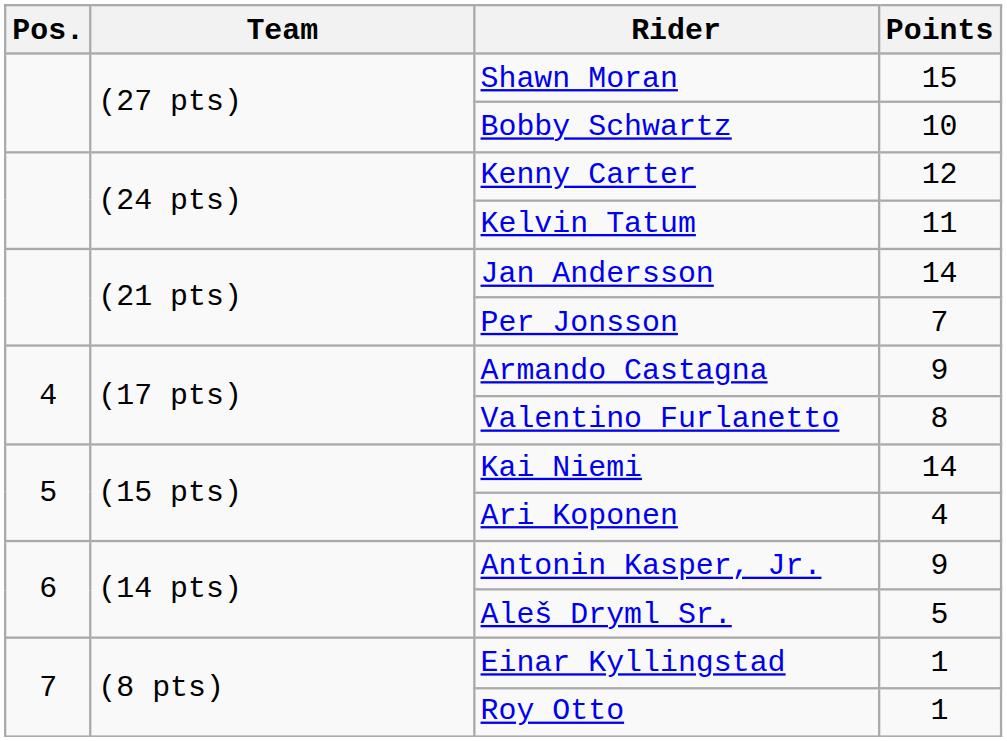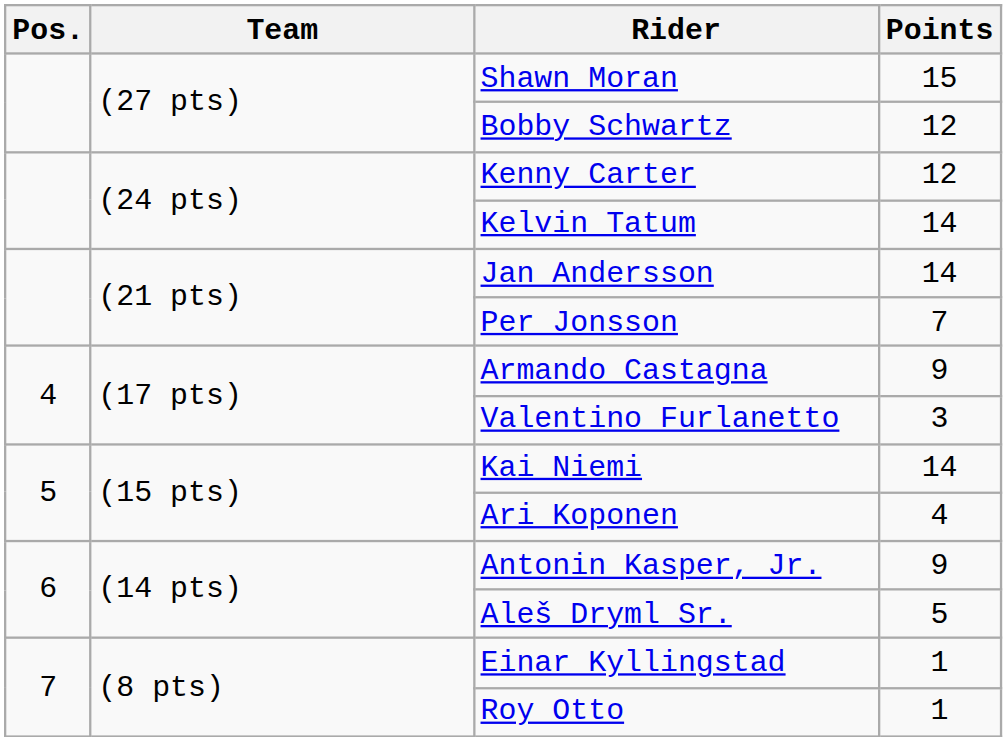 <table class=wikitable style="text-align: center">
 <tr>
 <th width=25px>Pos.</th>
 <th width=160px>Team</th>
 <th width=170px>Rider</th>
 <th width=40px>Points</th>
 </tr>
 <tr>
 <td rowspan=2 ></td>
 <td rowspan=2 style="text-align: left"> (27 pts)</td>
 <td style="text-align: left"><a href='#'>Shawn Moran</a></td>
 <td>15</td>
 </tr>
 <tr>
 <td style="text-align: left"><a href='#'>Bobby Schwartz</a></td>
-<td>10</td>
+<td>12</td>
 </tr>
 <tr>
 <td rowspan=2 ></td>
 <td rowspan=2 style="text-align: left"> (24 pts)</td>
 <td style="text-align: left"><a href='#'>Kenny Carter</a></td>
 <td>12</td>
 </tr>
 <tr>
 <td style="text-align: left"><a href='#'>Kelvin Tatum</a></td>
-<td>11</td>
+<td>14</td>
 </tr>
 <tr>
 <td rowspan=2 ></td>
 <td rowspan=2 style="text-align: left"> (21 pts)</td>
 <td style="text-align: left"><a href='#'>Jan Andersson</a></td>
 <td>14</td>
 </tr>
 <tr>
 <td style="text-align: left"><a href='#'>Per Jonsson</a></td>
 <td>7</td>
 </tr>
 <tr>
 <td rowspan=2>4</td>
 <td rowspan=2 style="text-align: left"> (17 pts)</td>
 <td style="text-align: left"><a href='#'>Armando Castagna</a></td>
 <td>9</td>
 </tr>
 <tr>
 <td style="text-align: left"><a href='#'>Valentino Furlanetto</a></td>
-<td>8</td>
+<td>3</td>
 </tr>
 <tr>
 <td rowspan=2>5</td>
 <td rowspan=2 style="text-align: left"> (15 pts)</td>
 <td style="text-align: left"><a href='#'>Kai Niemi</a></td>
 <td>14</td>
 </tr>
 <tr>
 <td style="text-align: left"><a href='#'>Ari Koponen</a></td>
 <td>4</td>
 </tr>
 <tr>
 <td rowspan=2>6</td>
 <td rowspan=2 style="text-align: left"> (14 pts)</td>
 <td style="text-align: left"><a href='#'>Antonin Kasper, Jr.</a></td>
 <td>9</td>
 </tr>
 <tr>
 <td style="text-align: left"><a href='#'>Aleš Dryml Sr.</a></td>
 <td>5</td>
 </tr>
 <tr>
 <td rowspan=2>7</td>
 <td rowspan=2 style="text-align: left"> (8 pts)</td>
 <td style="text-align: left"><a href='#'>Einar Kyllingstad</a></td>
 <td>1</td>
 </tr>
 <tr>
 <td style="text-align: left"><a href='#'>Roy Otto</a></td>
 <td>1</td>
 </tr>
 </table>
